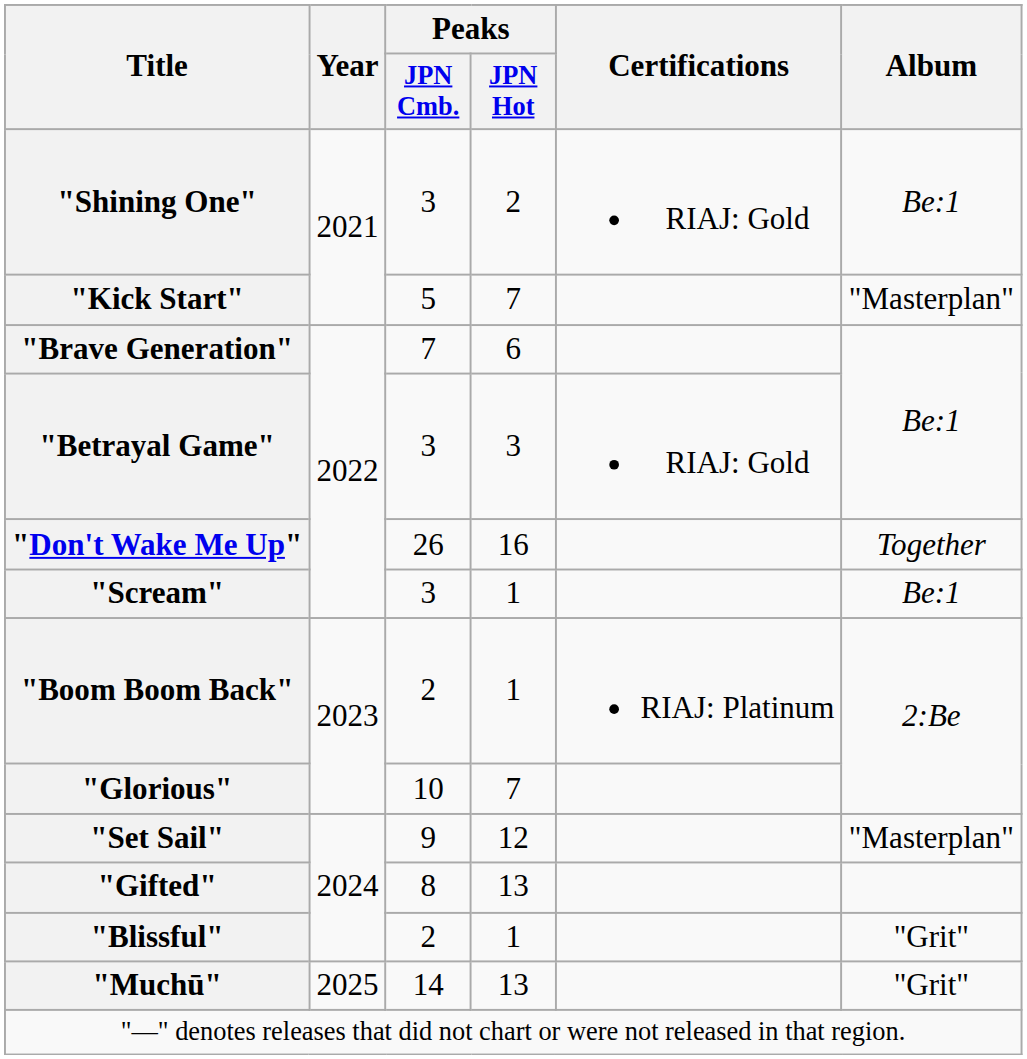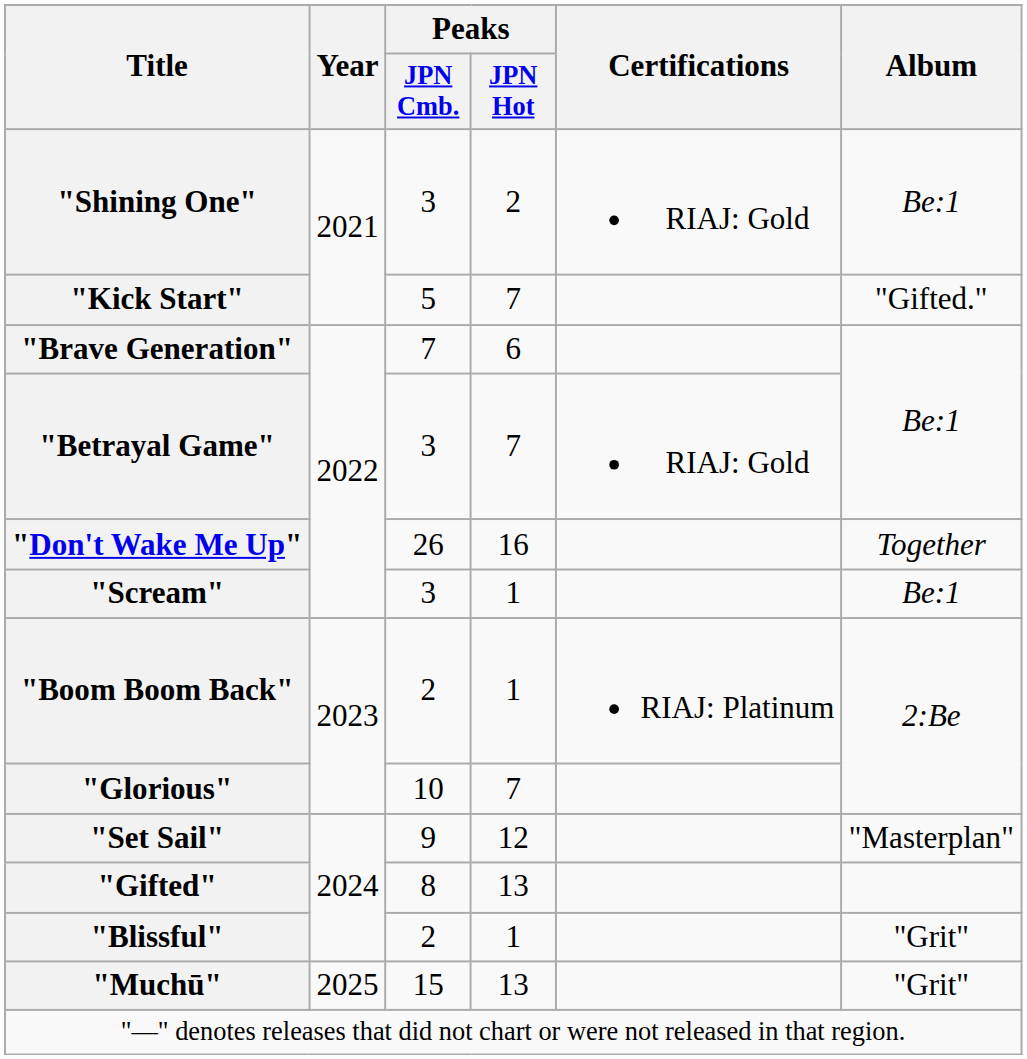 <table class="wikitable plainrowheaders" style="text-align:center;">
 <tr>
 <th scope="col" rowspan="2">Title</th>
 <th scope="col" rowspan="2">Year</th>
 <th scope="col" colspan="2">Peaks</th>
 <th scope="col" rowspan="2">Certifications</th>
 <th scope="col" rowspan="2">Album</th>
 </tr>
 <tr>
 <th scope="col" style="width:2.75em;font-size:85%;"><a href='#'>JPN<br>Cmb.</a><br></th>
 <th scope="col" style="width:2.75em;font-size:85%;"><a href='#'>JPN<br>Hot</a><br></th>
 </tr>
 <tr>
 <th scope="row">"Shining One"</th>
 <td rowspan="2">2021</td>
 <td>3</td>
 <td>2</td>
 <td><br><ul><li>RIAJ: Gold </li></ul></td>
 <td><em>Be:1</em></td>
 </tr>
 <tr>
 <th scope="row">"Kick Start"</th>
 <td>5</td>
 <td>7</td>
 <td></td>
-<td>"Masterplan"</td>
+<td>"Gifted."</td>
 </tr>
 <tr>
 <th scope="row">"Brave Generation"</th>
 <td rowspan="4">2022</td>
 <td>7</td>
 <td>6</td>
 <td></td>
 <td rowspan="2"><em>Be:1</em></td>
 </tr>
 <tr>
 <th scope="row">"Betrayal Game"</th>
 <td>3</td>
-<td>3</td>
+<td>7</td>
 <td><br><ul><li>RIAJ: Gold </li></ul></td>
 </tr>
 <tr>
 <th scope="row">"<a href='#'>Don't Wake Me Up</a>"<br></th>
 <td>26</td>
 <td>16</td>
 <td></td>
 <td><em>Together</em></td>
 </tr>
 <tr>
 <th scope="row">"Scream"</th>
 <td>3</td>
 <td>1</td>
 <td></td>
 <td><em>Be:1</em></td>
 </tr>
 <tr>
 <th scope="row">"Boom Boom Back"</th>
 <td rowspan="2">2023</td>
 <td>2</td>
 <td>1</td>
 <td><br><ul><li>RIAJ: Platinum </li></ul></td>
 <td rowspan="2"><em>2:Be</em></td>
 </tr>
 <tr>
 <th scope="row">"Glorious"</th>
 <td>10</td>
 <td>7</td>
 <td></td>
 </tr>
 <tr>
 <th scope="row">"Set Sail"</th>
 <td rowspan="3">2024</td>
 <td>9</td>
 <td>12</td>
 <td></td>
 <td>"Masterplan"</td>
 </tr>
 <tr>
 <th scope="row">"Gifted" </th>
 <td>8</td>
 <td>13</td>
 <td></td>
 <td></td>
 </tr>
 <tr>
 <th scope="row">"Blissful"</th>
 <td>2</td>
 <td>1</td>
 <td></td>
 <td>"Grit"</td>
 </tr>
 <tr>
 <th scope="row">"Muchū"</th>
 <td>2025</td>
-<td>14</td>
+<td>15</td>
 <td>13</td>
 <td></td>
 <td>"Grit"</td>
 </tr>
 <tr>
 <td colspan="6" style="font-size:85%">"—" denotes releases that did not chart or were not released in that region.</td>
 </tr>
 </table>
